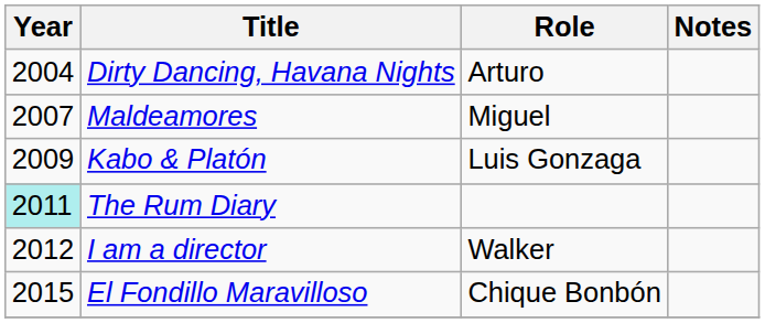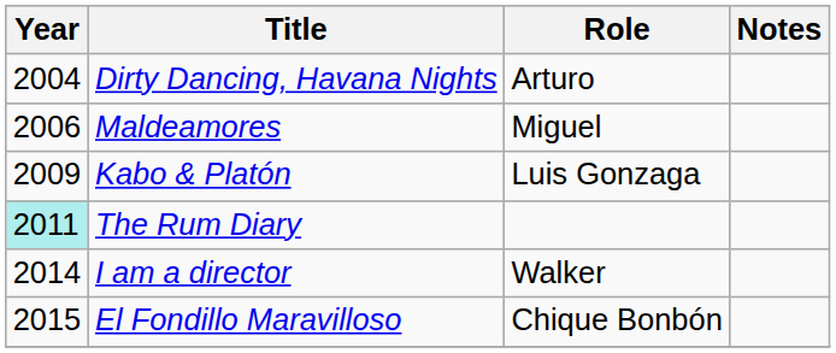 <table class = "wikitable sortable">
 <tr>
 <th>Year</th>
 <th>Title</th>
 <th>Role</th>
 <th>Notes</th>
 </tr>
 <tr>
 <td>2004</td>
 <td><em><a href='#'>Dirty Dancing, Havana Nights</a></em></td>
 <td>Arturo</td>
 <td></td>
 </tr>
 <tr>
-<td>2007</td>
+<td>2006</td>
 <td><em><a href='#'>Maldeamores</a></em></td>
 <td>Miguel</td>
 <td></td>
 </tr>
 <tr>
 <td>2009</td>
 <td><em><a href='#'>Kabo & Platón</a></em></td>
 <td>Luis Gonzaga</td>
 <td></td>
 </tr>
 <tr>
 <td style="background: paleturquoise;">2011</td>
 <td><em><a href='#'>The Rum Diary</a></em></td>
 <td></td>
 <td></td>
 </tr>
 <tr>
-<td>2012</td>
+<td>2014</td>
 <td><em><a href='#'>I am a director</a></em></td>
 <td>Walker</td>
 <td></td>
 </tr>
 <tr>
 <td>2015</td>
 <td><em><a href='#'>El Fondillo Maravilloso</a></em></td>
 <td>Chique Bonbón</td>
 <td></td>
 </tr>
 <tr>
 </tr>
 </table>
